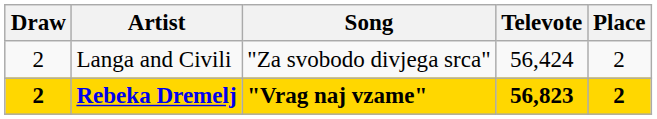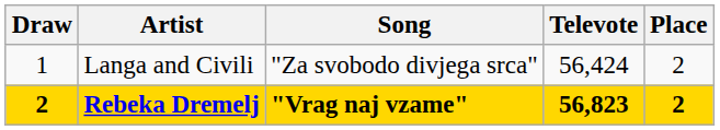 <table class="sortable wikitable" style="margin: 1em auto 1em auto; text-align:center">
 <tr>
 <th>Draw</th>
 <th>Artist</th>
 <th>Song</th>
 <th>Televote</th>
 <th>Place</th>
 </tr>
 <tr>
-<td>2</td>
+<td>1</td>
 <td align="left">Langa and Civili</td>
 <td align="left">"Za svobodo divjega srca"</td>
 <td>56,424</td>
 <td>2</td>
 </tr>
 <tr style="font-weight:bold; background:gold;">
 <td>2</td>
 <td align="left"><a href='#'>Rebeka Dremelj</a></td>
 <td align="left">"Vrag naj vzame"</td>
 <td>56,823</td>
 <td>2</td>
 </tr>
 </table>
